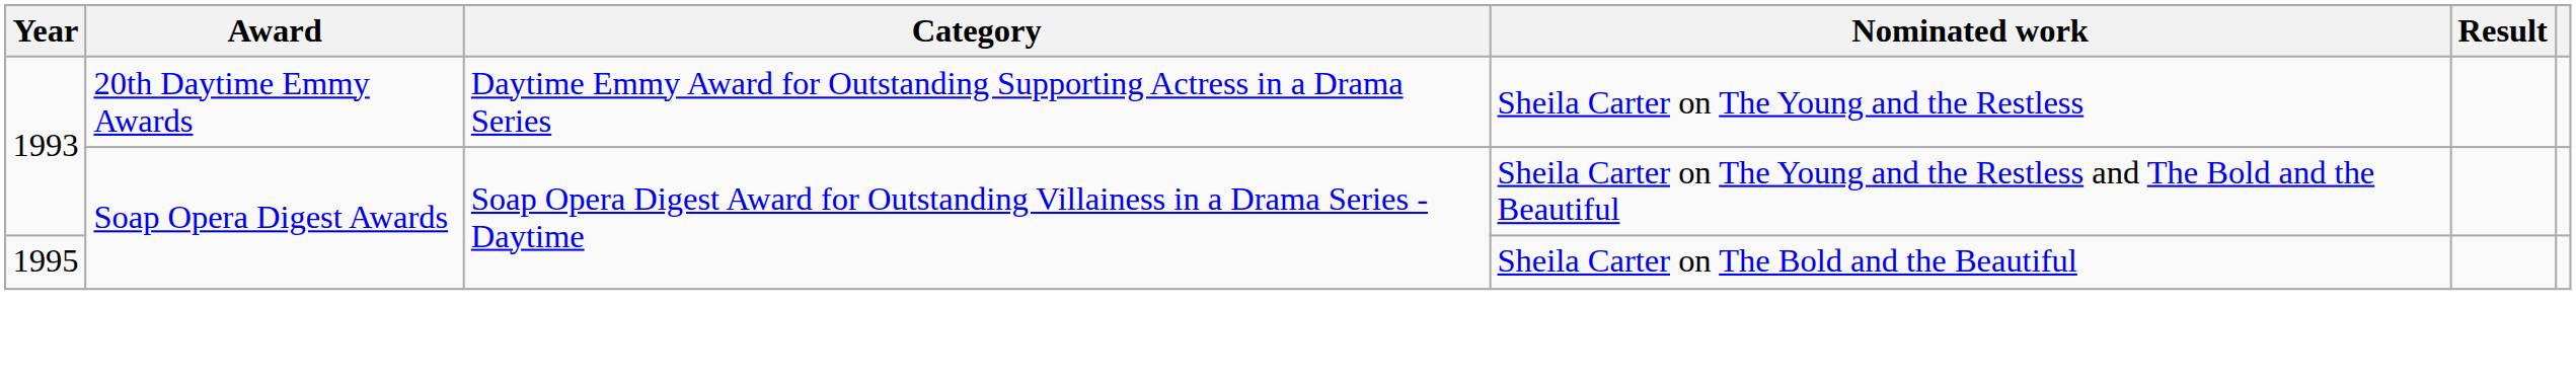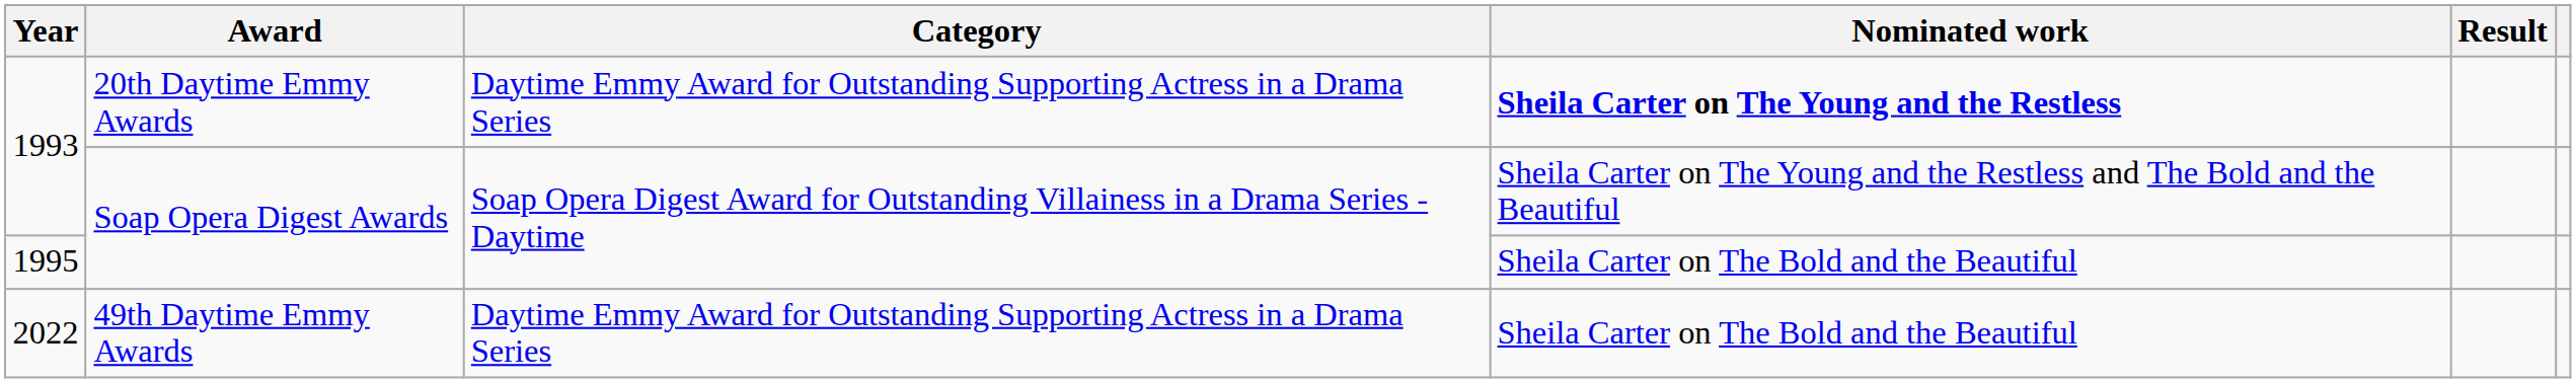 <table class="wikitable sortable">
 <tr>
 <th>Year</th>
 <th>Award</th>
 <th>Category</th>
 <th>Nominated work</th>
 <th class="wikitable unsortable">Result</th>
 <th class="wikitable unsortable"></th>
 </tr>
 <tr>
 <td rowspan="2">1993</td>
 <td><a href='#'>20th Daytime Emmy Awards</a></td>
 <td><a href='#'>Daytime Emmy Award for Outstanding Supporting Actress in a Drama Series</a></td>
-<td><a href='#'>Sheila Carter</a> on <a href='#'>The Young and the Restless</a></td>
+<td><strong><a href='#'>Sheila Carter</a> on <a href='#'>The Young and the Restless</a></strong></td>
 <td></td>
 <td></td>
 </tr>
 <tr>
 <td rowspan="2"><a href='#'>Soap Opera Digest Awards</a></td>
 <td rowspan="2"><a href='#'>Soap Opera Digest Award for Outstanding Villainess in a Drama Series - Daytime</a></td>
 <td><a href='#'>Sheila Carter</a> on <a href='#'>The Young and the Restless</a> and <a href='#'>The Bold and the Beautiful</a></td>
 <td></td>
 <td></td>
 </tr>
 <tr>
 <td>1995</td>
 <td><a href='#'>Sheila Carter</a> on <a href='#'>The Bold and the Beautiful</a></td>
 <td></td>
 <td></td>
 </tr>
+<tr>
+<td>2022</td>
+<td><a href='#'>49th Daytime Emmy Awards</a></td>
+<td><a href='#'>Daytime Emmy Award for Outstanding Supporting Actress in a Drama Series</a></td>
+<td><a href='#'>Sheila Carter</a> on <a href='#'>The Bold and the Beautiful</a></td>
+<td></td>
+<td></td>
+</tr>
 </table>
